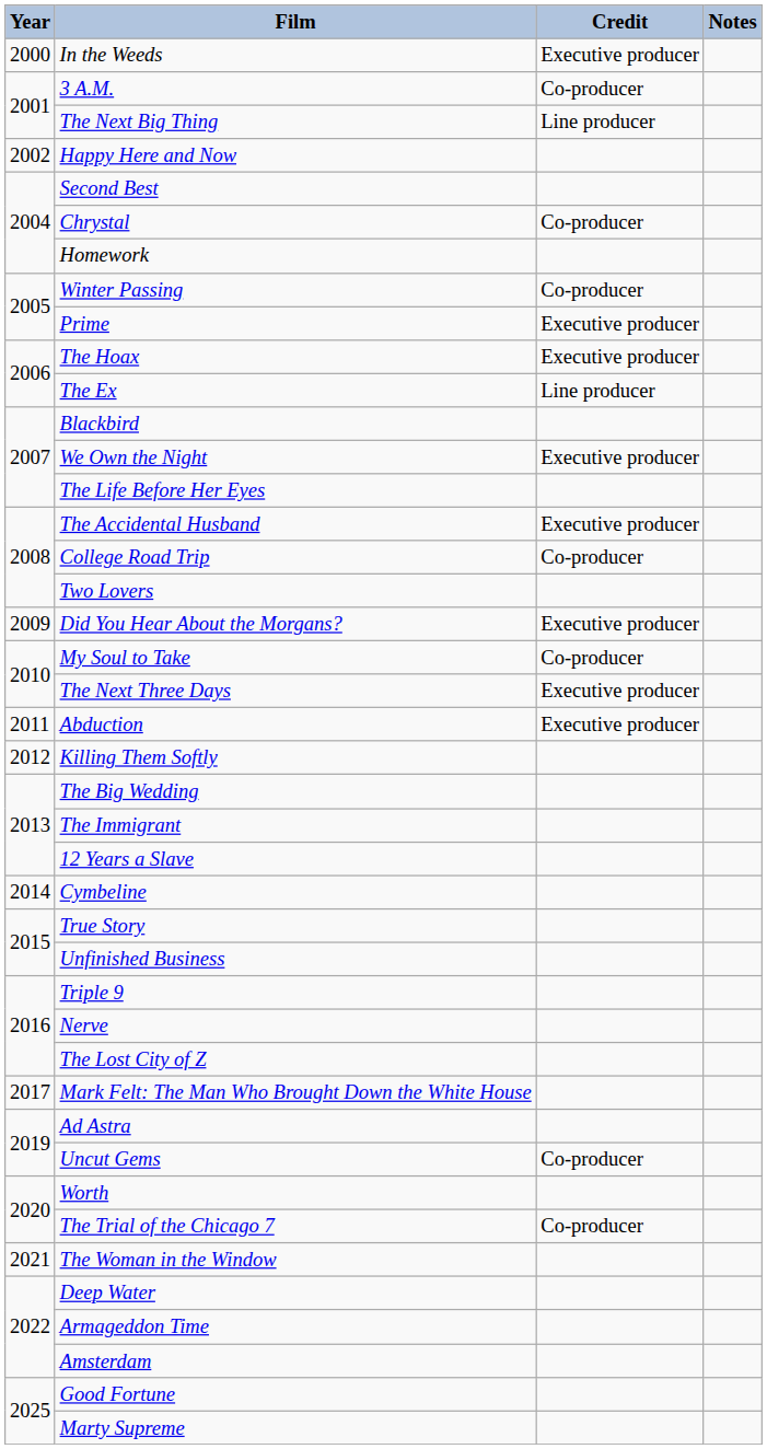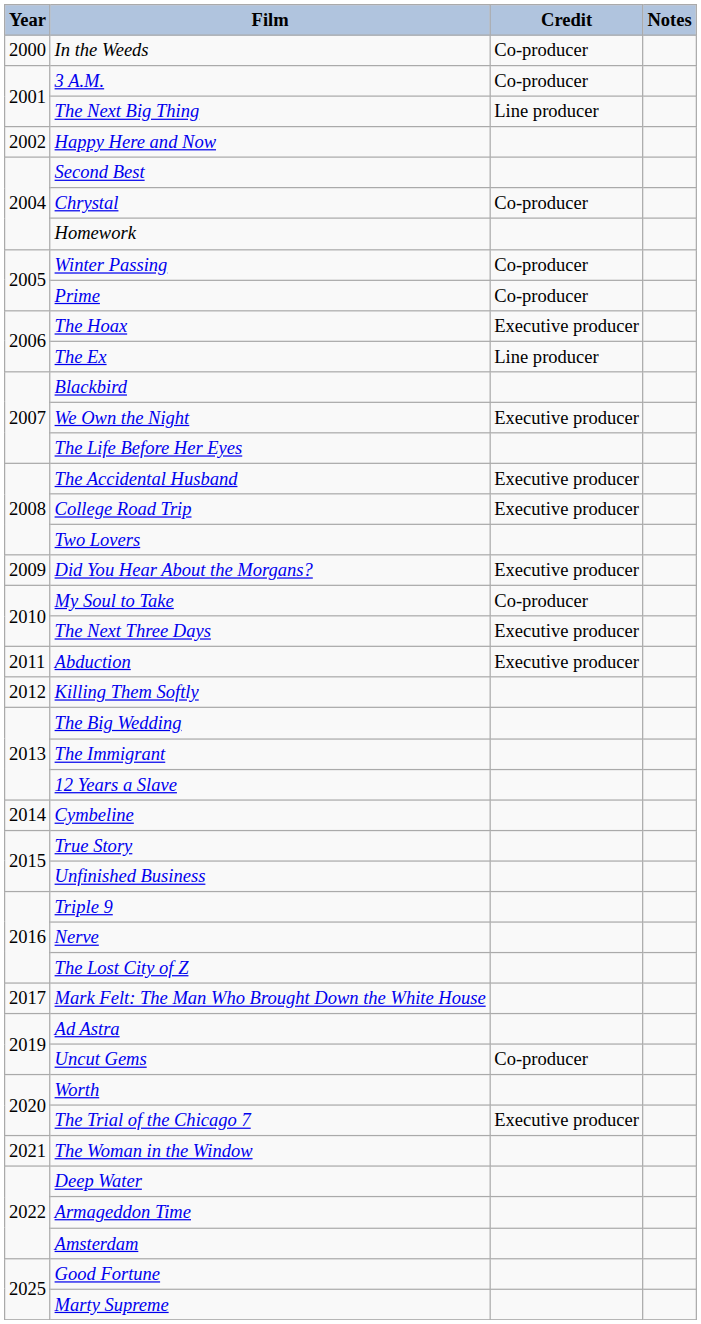 <table class="wikitable" style="font-size:95%;">
 <tr>
 <th style="background:#B0C4DE;">Year</th>
 <th style="background:#B0C4DE;">Film</th>
 <th style="background:#B0C4DE;">Credit</th>
 <th style="background:#B0C4DE;">Notes</th>
 </tr>
 <tr>
 <td>2000</td>
 <td><em>In the Weeds</em></td>
-<td>Executive producer</td>
+<td>Co-producer</td>
 <td></td>
 </tr>
 <tr>
 <td rowspan=2>2001</td>
 <td><em><a href='#'>3 A.M.</a></em></td>
 <td>Co-producer</td>
 <td></td>
 </tr>
 <tr>
 <td><em><a href='#'>The Next Big Thing</a></em></td>
 <td>Line producer</td>
 <td></td>
 </tr>
 <tr>
 <td>2002</td>
 <td><em><a href='#'>Happy Here and Now</a></em></td>
 <td></td>
 <td></td>
 </tr>
 <tr>
 <td rowspan=3>2004</td>
 <td><em><a href='#'>Second Best</a></em></td>
 <td></td>
 <td></td>
 </tr>
 <tr>
 <td><em><a href='#'>Chrystal</a></em></td>
 <td>Co-producer</td>
 <td></td>
 </tr>
 <tr>
 <td><em>Homework</em></td>
 <td></td>
 <td></td>
 </tr>
 <tr>
 <td rowspan=2>2005</td>
 <td><em><a href='#'>Winter Passing</a></em></td>
 <td>Co-producer</td>
 <td></td>
 </tr>
 <tr>
 <td><em><a href='#'>Prime</a></em></td>
-<td>Executive producer</td>
+<td>Co-producer</td>
 <td></td>
 </tr>
 <tr>
 <td rowspan=2>2006</td>
 <td><em><a href='#'>The Hoax</a></em></td>
 <td>Executive producer</td>
 <td></td>
 </tr>
 <tr>
 <td><em><a href='#'>The Ex</a></em></td>
 <td>Line producer</td>
 <td></td>
 </tr>
 <tr>
 <td rowspan=3>2007</td>
 <td><em><a href='#'>Blackbird</a></em></td>
 <td></td>
 <td></td>
 </tr>
 <tr>
 <td><em><a href='#'>We Own the Night</a></em></td>
 <td>Executive producer</td>
 <td></td>
 </tr>
 <tr>
 <td><em><a href='#'>The Life Before Her Eyes</a></em></td>
 <td></td>
 <td></td>
 </tr>
 <tr>
 <td rowspan=3>2008</td>
 <td><em><a href='#'>The Accidental Husband</a></em></td>
 <td>Executive producer</td>
 <td></td>
 </tr>
 <tr>
 <td><em><a href='#'>College Road Trip</a></em></td>
-<td>Co-producer</td>
+<td>Executive producer</td>
 <td></td>
 </tr>
 <tr>
 <td><em><a href='#'>Two Lovers</a></em></td>
 <td></td>
 <td></td>
 </tr>
 <tr>
 <td>2009</td>
 <td><em><a href='#'>Did You Hear About the Morgans?</a></em></td>
 <td>Executive producer</td>
 <td></td>
 </tr>
 <tr>
 <td rowspan=2>2010</td>
 <td><em><a href='#'>My Soul to Take</a></em></td>
 <td>Co-producer</td>
 <td></td>
 </tr>
 <tr>
 <td><em><a href='#'>The Next Three Days</a></em></td>
 <td>Executive producer</td>
 <td></td>
 </tr>
 <tr>
 <td>2011</td>
 <td><em><a href='#'>Abduction</a></em></td>
 <td>Executive producer</td>
 <td></td>
 </tr>
 <tr>
 <td>2012</td>
 <td><em><a href='#'>Killing Them Softly</a></em></td>
 <td></td>
 <td></td>
 </tr>
 <tr>
 <td rowspan=3>2013</td>
 <td><em><a href='#'>The Big Wedding</a></em></td>
 <td></td>
 <td></td>
 </tr>
 <tr>
 <td><em><a href='#'>The Immigrant</a></em></td>
 <td></td>
 <td></td>
 </tr>
 <tr>
 <td><em><a href='#'>12 Years a Slave</a></em></td>
 <td></td>
 <td></td>
 </tr>
 <tr>
 <td>2014</td>
 <td><em><a href='#'>Cymbeline</a></em></td>
 <td></td>
 <td></td>
 </tr>
 <tr>
 <td rowspan=2>2015</td>
 <td><em><a href='#'>True Story</a></em></td>
 <td></td>
 <td></td>
 </tr>
 <tr>
 <td><em><a href='#'>Unfinished Business</a></em></td>
 <td></td>
 <td></td>
 </tr>
 <tr>
 <td rowspan=3>2016</td>
 <td><em><a href='#'>Triple 9</a></em></td>
 <td></td>
 <td></td>
 </tr>
 <tr>
 <td><em><a href='#'>Nerve</a></em></td>
 <td></td>
 <td></td>
 </tr>
 <tr>
 <td><em><a href='#'>The Lost City of Z</a></em></td>
 <td></td>
 <td></td>
 </tr>
 <tr>
 <td>2017</td>
 <td><em><a href='#'>Mark Felt: The Man Who Brought Down the White House</a></em></td>
 <td></td>
 <td></td>
 </tr>
 <tr>
 <td rowspan=2>2019</td>
 <td><em><a href='#'>Ad Astra</a></em></td>
 <td></td>
 <td></td>
 </tr>
 <tr>
 <td><em><a href='#'>Uncut Gems</a></em></td>
 <td>Co-producer</td>
 <td></td>
 </tr>
 <tr>
 <td rowspan=2>2020</td>
 <td><em><a href='#'>Worth</a></em></td>
 <td></td>
 <td></td>
 </tr>
 <tr>
 <td><em><a href='#'>The Trial of the Chicago 7</a></em></td>
-<td>Co-producer</td>
+<td>Executive producer</td>
 <td></td>
 </tr>
 <tr>
 <td>2021</td>
 <td><em><a href='#'>The Woman in the Window</a></em></td>
 <td></td>
 <td></td>
 </tr>
 <tr>
 <td rowspan=3>2022</td>
 <td><em><a href='#'>Deep Water</a></em></td>
 <td></td>
 <td></td>
 </tr>
 <tr>
 <td><em><a href='#'>Armageddon Time</a></em></td>
 <td></td>
 <td></td>
 </tr>
 <tr>
 <td><em><a href='#'>Amsterdam</a></em></td>
 <td></td>
 <td></td>
 </tr>
 <tr>
 <td rowspan=2>2025</td>
 <td><em><a href='#'>Good Fortune</a></em></td>
 <td></td>
 <td style="text-align:center;"></td>
 </tr>
 <tr>
 <td><em><a href='#'>Marty Supreme</a></em></td>
 <td></td>
 <td></td>
 </tr>
 </table>
